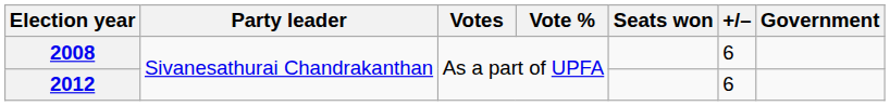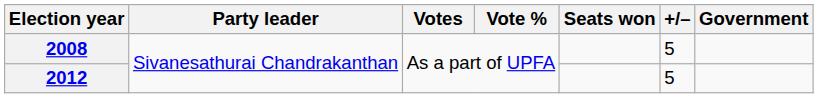 <table class="sortable wikitable">
 <tr>
 <th>Election year</th>
 <th>Party leader</th>
 <th>Votes</th>
 <th>Vote %</th>
 <th>Seats won</th>
 <th>+/–</th>
 <th>Government</th>
 </tr>
 <tr>
 <th><a href='#'>2008</a></th>
 <td rowspan=2><a href='#'>Sivanesathurai Chandrakanthan</a></td>
 <td rowspan=2 colspan=2 align=center>As a part of <a href='#'>UPFA</a></td>
 <td></td>
-<td> 6</td>
+<td> 5</td>
 <td></td>
 </tr>
 <tr>
 <th><a href='#'>2012</a></th>
 <td></td>
-<td> 6</td>
+<td> 5</td>
 <td></td>
 </tr>
 </table>
